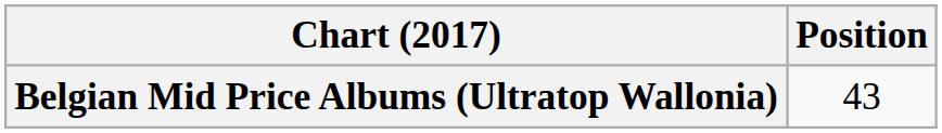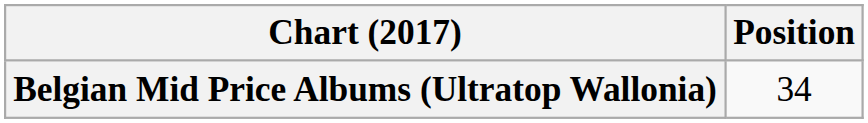 <table class="wikitable plainrowheaders" style="text-align:center">
 <tr>
 <th scope="col">Chart (2017)</th>
 <th scope="col">Position</th>
 </tr>
 <tr>
 <th scope="row">Belgian Mid Price Albums (Ultratop Wallonia)</th>
-<td>43</td>
+<td>34</td>
 </tr>
 </table>
